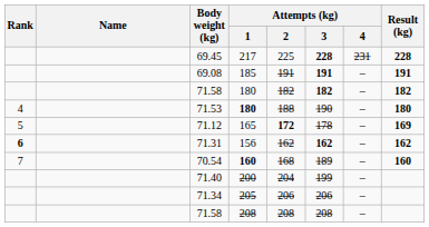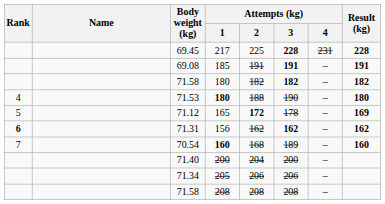 <table class="wikitable" style="text-align:center;">
 <tr>
 <th rowspan="2">Rank</th>
 <th rowspan="2" width="305">Name</th>
 <th rowspan="2" width="50">Body weight (kg)</th>
 <th colspan="4">Attempts (kg)</th>
 <th rowspan="2" width="60">Result (kg)</th>
 </tr>
 <tr>
 <th width="60">1</th>
 <th width="60">2</th>
 <th width="60">3</th>
 <th width="60">4</th>
 </tr>
 <tr>
 <td></td>
 <td align="left"></td>
 <td>69.45</td>
 <td>217</td>
 <td>225</td>
 <td><strong>228</strong> </td>
 <td><s>231</s></td>
 <td><strong>228</strong></td>
 </tr>
 <tr>
 <td></td>
 <td align="left"></td>
 <td>69.08</td>
 <td>185</td>
 <td><s>191</s></td>
 <td><strong>191</strong></td>
 <td>–</td>
 <td><strong>191</strong></td>
 </tr>
 <tr>
 <td></td>
 <td align="left"></td>
 <td>71.58</td>
 <td>180</td>
 <td><s>182</s></td>
 <td><strong>182</strong></td>
 <td>–</td>
 <td><strong>182</strong></td>
 </tr>
 <tr>
 <td>4</td>
 <td align="left"></td>
 <td>71.53</td>
 <td><strong>180</strong></td>
 <td><s>188</s></td>
 <td><s>190</s></td>
 <td>–</td>
 <td><strong>180</strong></td>
 </tr>
 <tr>
 <td>5</td>
 <td align="left"></td>
 <td>71.12</td>
 <td>165</td>
 <td><strong>172</strong></td>
 <td><s>178</s></td>
 <td>–</td>
 <td><strong>169</strong></td>
 </tr>
 <tr>
 <td><strong>6</strong></td>
 <td align="left"></td>
 <td>71.31</td>
 <td>156</td>
 <td><s>162</s></td>
 <td><strong>162</strong></td>
 <td>–</td>
 <td><strong>162</strong></td>
 </tr>
 <tr>
 <td>7</td>
 <td align="left"></td>
 <td>70.54</td>
 <td><strong>160</strong></td>
 <td><s>168</s></td>
 <td><s>189</s></td>
 <td>–</td>
 <td><strong>160</strong></td>
 </tr>
 <tr>
 <td></td>
 <td align="left"></td>
 <td>71.40</td>
 <td><s>200</s></td>
 <td><s>204</s></td>
-<td><s>199</s></td>
+<td><s>200</s></td>
 <td>–</td>
 <td><strong></strong></td>
 </tr>
 <tr>
 <td></td>
 <td align="left"></td>
 <td>71.34</td>
 <td><s>205</s></td>
 <td><s>206</s></td>
 <td><s>206</s></td>
 <td>–</td>
 <td><strong></strong></td>
 </tr>
 <tr>
 <td></td>
 <td align="left"></td>
 <td>71.58</td>
 <td><s>208</s></td>
 <td><s>208</s></td>
 <td><s>208</s></td>
 <td>–</td>
 <td><strong></strong></td>
 </tr>
 </table>
